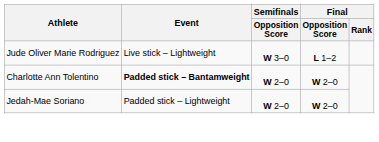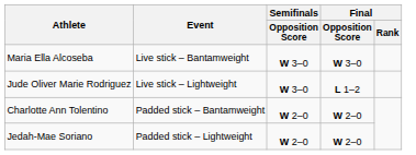 <table class="wikitable" style="font-size:90%; text-align:center">
 <tr>
 <th rowspan=2>Athlete</th>
 <th rowspan=2>Event</th>
 <th>Semifinals</th>
 <th colspan=2>Final</th>
 </tr>
 <tr style="font-size:95%">
 <th>Opposition<br>Score</th>
 <th>Opposition<br>Score</th>
 <th>Rank</th>
 </tr>
 <tr align=center>
+<td align=left>Maria Ella Alcoseba</td>
+<td align=left>Live stick – Bantamweight</td>
+<td><br><strong>W</strong> 3–0</td>
+<td><br><strong>W</strong> 3–0</td>
+<td></td>
+</tr>
+<tr align=center>
 <td align=left>Jude Oliver Marie Rodriguez</td>
 <td align=left>Live stick – Lightweight</td>
 <td><br><strong>W</strong> 3–0</td>
 <td><br><strong>L</strong> 1–2</td>
 <td></td>
 </tr>
 <tr align=center>
 <td align=left>Charlotte Ann Tolentino</td>
-<td align=left><strong>Padded stick – Bantamweight</strong></td>
+<td align=left>Padded stick – Bantamweight</td>
 <td><br><strong>W</strong> 2–0</td>
 <td><br><strong>W</strong> 2–0</td>
 <td rowspan=2></td>
 </tr>
 <tr align=center>
 <td align=left>Jedah-Mae Soriano</td>
 <td align=left>Padded stick – Lightweight</td>
 <td><br><strong>W</strong> 2–0</td>
 <td><br><strong>W</strong> 2–0</td>
 </tr>
 </table>
